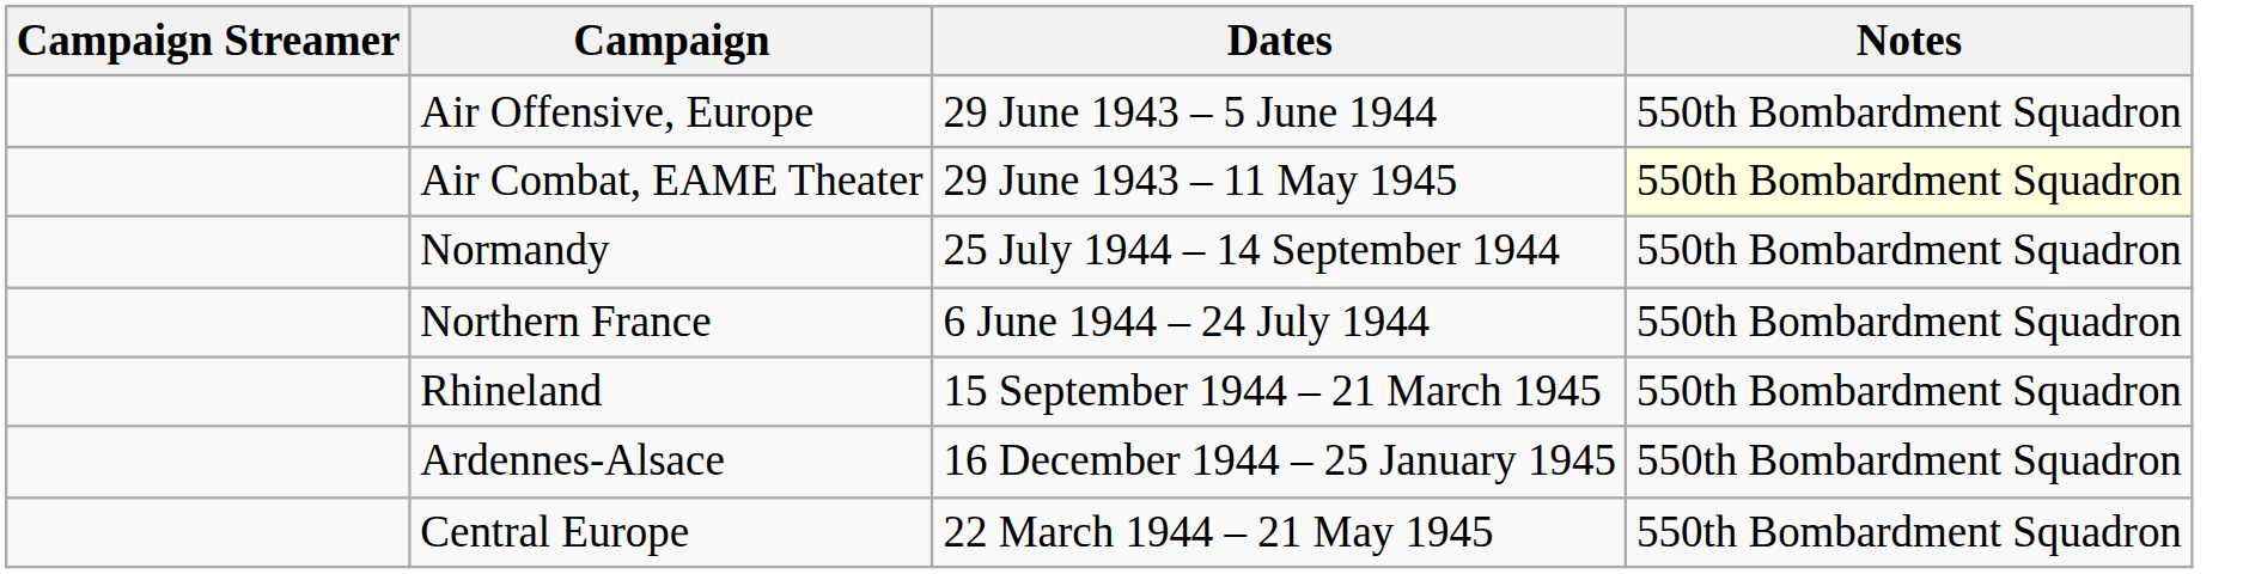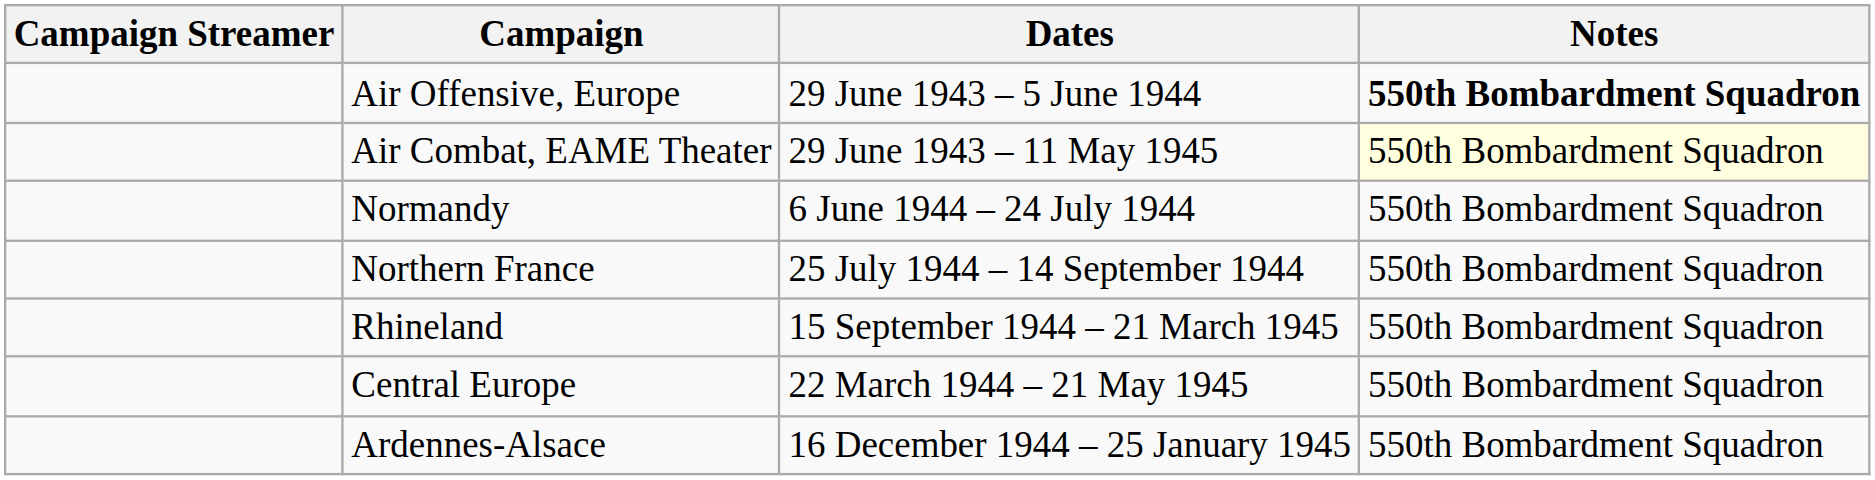 <table class="wikitable">
 <tr style="background:#efefef;">
 <th>Campaign Streamer</th>
 <th>Campaign</th>
 <th>Dates</th>
 <th>Notes</th>
 </tr>
 <tr>
 <td></td>
 <td>Air Offensive, Europe</td>
 <td>29 June 1943 – 5 June 1944</td>
-<td>550th Bombardment Squadron</td>
+<td><strong>550th Bombardment Squadron</strong></td>
 </tr>
 <tr>
 <td></td>
 <td>Air Combat, EAME Theater</td>
 <td>29 June 1943 – 11 May 1945</td>
 <td style="background: lightyellow;">550th Bombardment Squadron</td>
 </tr>
 <tr>
 <td></td>
 <td>Normandy</td>
-<td>25 July 1944 – 14 September 1944</td>
+<td>6 June 1944 – 24 July 1944</td>
 <td>550th Bombardment Squadron</td>
 </tr>
 <tr>
 <td></td>
 <td>Northern France</td>
-<td>6 June 1944 – 24 July 1944</td>
+<td>25 July 1944 – 14 September 1944</td>
 <td>550th Bombardment Squadron</td>
 </tr>
 <tr>
 <td></td>
 <td>Rhineland</td>
 <td>15 September 1944 – 21 March 1945</td>
 <td>550th Bombardment Squadron</td>
 </tr>
 <tr>
 <td></td>
+<td>Central Europe</td>
+<td>22 March 1944 – 21 May 1945</td>
+<td>550th Bombardment Squadron</td>
+</tr>
+<tr>
+<td></td>
 <td>Ardennes-Alsace</td>
 <td>16 December 1944 – 25 January 1945</td>
 <td>550th Bombardment Squadron</td>
 </tr>
-<tr>
-<td></td>
-<td>Central Europe</td>
-<td>22 March 1944 – 21 May 1945</td>
-<td>550th Bombardment Squadron</td>
-</tr>
 </table>
